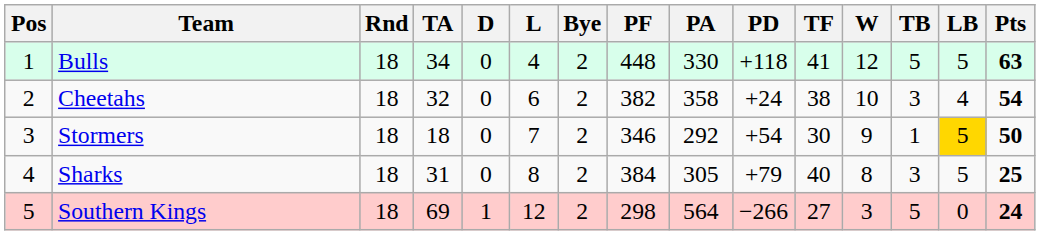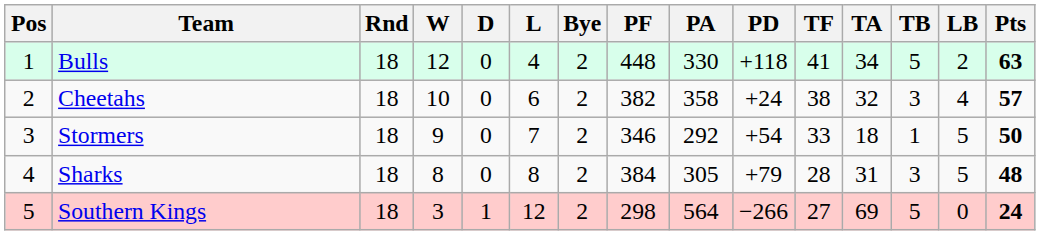 <table class="wikitable" style="text-align:center">
 <tr>
 <th style="width:25px">Pos</th>
 <th style="width:200px">Team</th>
 <th style="width:25px">Rnd</th>
-<th style="width:25px">TA</th>
+<th style="width:25px">W</th>
 <th style="width:25px">D</th>
 <th style="width:25px">L</th>
 <th style="width:25px">Bye</th>
 <th style="width:35px">PF</th>
 <th style="width:35px">PA</th>
 <th style="width:35px">PD</th>
 <th style="width:25px">TF</th>
-<th style="width:25px">W</th>
+<th style="width:25px">TA</th>
 <th style="width:25px">TB</th>
 <th style="width:25px">LB</th>
 <th style="width:25px">Pts</th>
 </tr>
 <tr style="background:#d8ffeb">
 <td>1</td>
 <td style="text-align:left"><a href='#'>Bulls</a></td>
 <td>18</td>
-<td>34</td>
+<td>12</td>
 <td>0</td>
 <td>4</td>
 <td>2</td>
 <td>448</td>
 <td>330</td>
 <td>+118</td>
 <td>41</td>
-<td>12</td>
+<td>34</td>
 <td>5</td>
-<td>5</td>
+<td>2</td>
 <td><strong>63</strong></td>
 </tr>
 <tr>
 <td>2</td>
 <td style="text-align:left"><a href='#'>Cheetahs</a></td>
 <td>18</td>
-<td>32</td>
+<td>10</td>
 <td>0</td>
 <td>6</td>
 <td>2</td>
 <td>382</td>
 <td>358</td>
 <td>+24</td>
 <td>38</td>
-<td>10</td>
+<td>32</td>
 <td>3</td>
 <td>4</td>
-<td><strong>54</strong></td>
+<td><strong>57</strong></td>
 </tr>
 <tr>
 <td>3</td>
 <td style="text-align:left"><a href='#'>Stormers</a></td>
 <td>18</td>
-<td>18</td>
+<td>9</td>
 <td>0</td>
 <td>7</td>
 <td>2</td>
 <td>346</td>
 <td>292</td>
 <td>+54</td>
-<td>30</td>
-<td>9</td>
+<td>33</td>
+<td>18</td>
 <td>1</td>
-<td style="background: gold;">5</td>
+<td>5</td>
 <td><strong>50</strong></td>
 </tr>
 <tr>
 <td>4</td>
 <td style="text-align:left"><a href='#'>Sharks</a></td>
 <td>18</td>
-<td>31</td>
+<td>8</td>
 <td>0</td>
 <td>8</td>
 <td>2</td>
 <td>384</td>
 <td>305</td>
 <td>+79</td>
-<td>40</td>
-<td>8</td>
+<td>28</td>
+<td>31</td>
 <td>3</td>
 <td>5</td>
-<td><strong>25</strong></td>
+<td><strong>48</strong></td>
 </tr>
 <tr style="background:#ffcccc">
 <td>5</td>
 <td style="text-align:left"><a href='#'>Southern Kings</a></td>
 <td>18</td>
-<td>69</td>
+<td>3</td>
 <td>1</td>
 <td>12</td>
 <td>2</td>
 <td>298</td>
 <td>564</td>
 <td>−266</td>
 <td>27</td>
-<td>3</td>
+<td>69</td>
 <td>5</td>
 <td>0</td>
 <td><strong>24</strong></td>
 </tr>
 </table>
